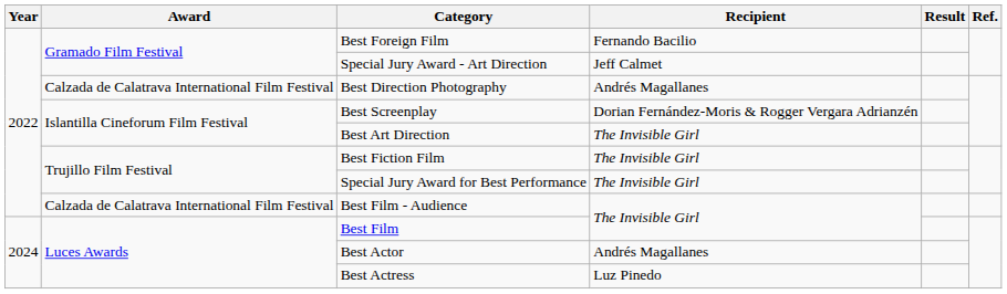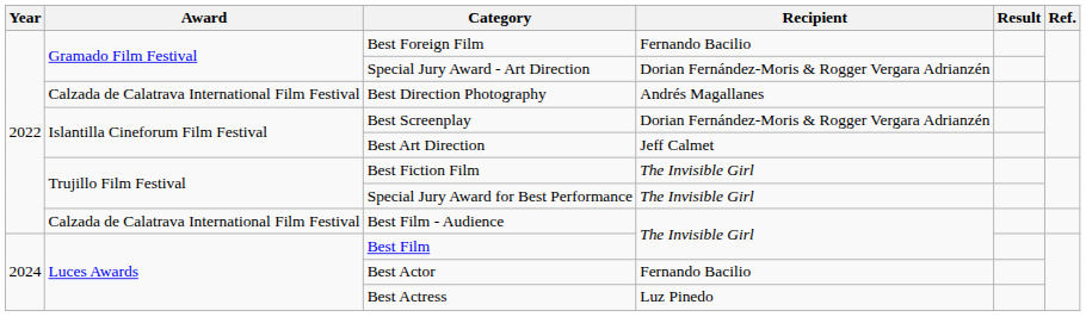 <table class="wikitable">
 <tr>
 <th>Year</th>
 <th>Award</th>
 <th>Category</th>
 <th>Recipient</th>
 <th>Result</th>
 <th>Ref.</th>
 </tr>
 <tr>
 <td rowspan="8">2022</td>
 <td rowspan="2"><a href='#'>Gramado Film Festival</a></td>
 <td>Best Foreign Film</td>
 <td>Fernando Bacilio</td>
 <td></td>
 <td rowspan="2"></td>
 </tr>
 <tr>
 <td>Special Jury Award - Art Direction</td>
-<td>Jeff Calmet</td>
+<td>Dorian Fernández-Moris & Rogger Vergara Adrianzén</td>
 <td></td>
 </tr>
 <tr>
 <td>Calzada de Calatrava International Film Festival</td>
 <td>Best Direction Photography</td>
 <td>Andrés Magallanes</td>
 <td></td>
 <td rowspan="3"></td>
 </tr>
 <tr>
 <td rowspan="2">Islantilla Cineforum Film Festival</td>
 <td>Best Screenplay</td>
 <td>Dorian Fernández-Moris & Rogger Vergara Adrianzén</td>
 <td></td>
 </tr>
 <tr>
 <td>Best Art Direction</td>
-<td><em>The Invisible Girl</em></td>
+<td>Jeff Calmet</td>
 <td></td>
 </tr>
 <tr>
 <td rowspan="2">Trujillo Film Festival</td>
 <td>Best Fiction Film</td>
 <td><em>The Invisible Girl</em></td>
 <td></td>
 <td rowspan="2"></td>
 </tr>
 <tr>
 <td>Special Jury Award for Best Performance</td>
 <td><em>The Invisible Girl</em></td>
 <td></td>
 </tr>
 <tr>
 <td>Calzada de Calatrava International Film Festival</td>
 <td>Best Film - Audience</td>
 <td rowspan="2"><em>The Invisible Girl</em></td>
 <td></td>
 <td></td>
 </tr>
 <tr>
 <td rowspan="3">2024</td>
 <td rowspan="3"><a href='#'>Luces Awards</a></td>
 <td><a href='#'>Best Film</a></td>
 <td></td>
 <td rowspan="3"></td>
 </tr>
 <tr>
 <td>Best Actor</td>
-<td>Andrés Magallanes</td>
+<td>Fernando Bacilio</td>
 <td></td>
 </tr>
 <tr>
 <td>Best Actress</td>
 <td>Luz Pinedo</td>
 <td></td>
 </tr>
 </table>
